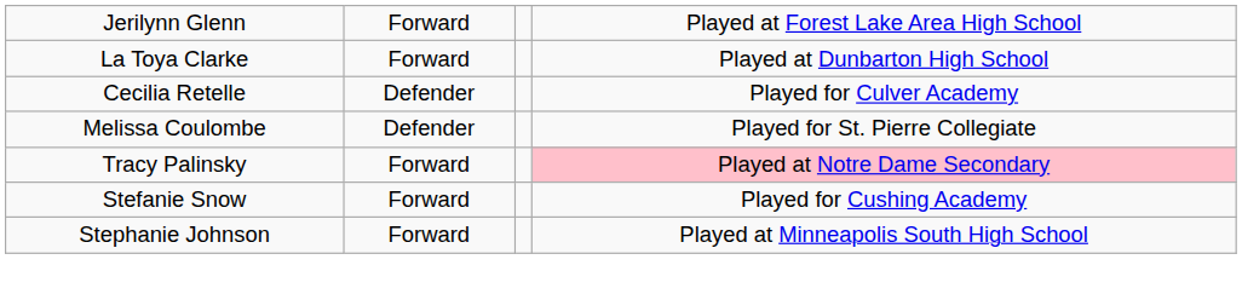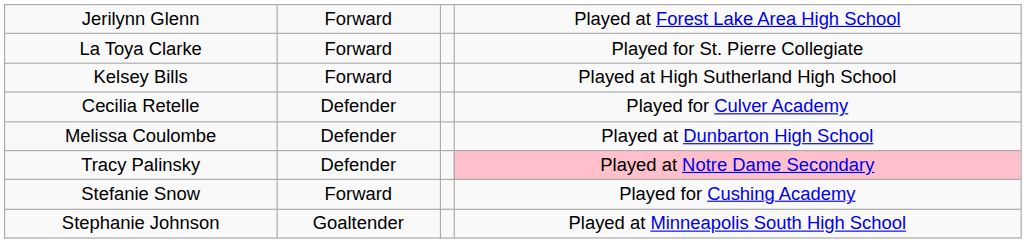 <table class="wikitable" width="70%" style="text-align:center;">
 <tr>
 <td>Jerilynn Glenn</td>
 <td>Forward</td>
 <td></td>
 <td>Played at <a href='#'>Forest Lake Area High School</a></td>
 </tr>
 <tr>
 <td>La Toya Clarke</td>
 <td>Forward</td>
 <td></td>
-<td>Played at <a href='#'>Dunbarton High School</a></td>
+<td>Played for St. Pierre Collegiate</td>
+</tr>
+<tr>
+<td>Kelsey Bills</td>
+<td>Forward</td>
+<td></td>
+<td>Played at High Sutherland High School</td>
 </tr>
 <tr>
 <td>Cecilia Retelle</td>
 <td>Defender</td>
 <td></td>
 <td>Played for <a href='#'>Culver Academy</a></td>
 </tr>
 <tr>
 <td>Melissa Coulombe</td>
 <td>Defender</td>
 <td></td>
-<td>Played for St. Pierre Collegiate</td>
+<td>Played at <a href='#'>Dunbarton High School</a></td>
 </tr>
 <tr>
 <td>Tracy Palinsky</td>
-<td>Forward</td>
+<td>Defender</td>
 <td></td>
 <td style="background: pink;">Played at <a href='#'>Notre Dame Secondary</a></td>
 </tr>
 <tr>
 <td>Stefanie Snow</td>
 <td>Forward</td>
 <td></td>
 <td>Played for <a href='#'>Cushing Academy</a></td>
 </tr>
 <tr>
 <td>Stephanie Johnson</td>
-<td>Forward</td>
+<td>Goaltender</td>
 <td></td>
 <td>Played at <a href='#'>Minneapolis South High School</a></td>
 </tr>
 </table>
